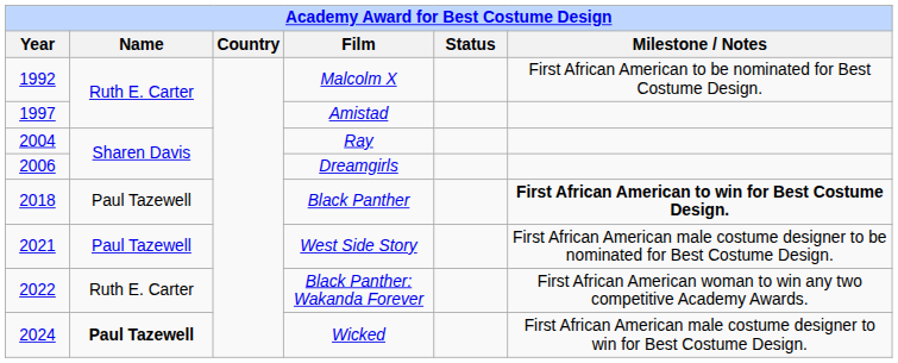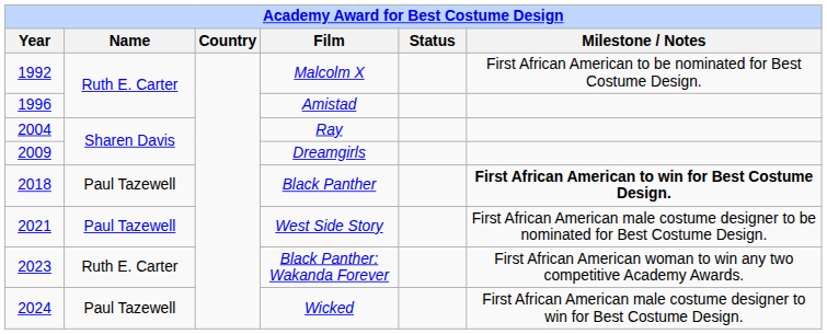 <table class="wikitable" style="text-align: center">
 <tr style="background:#bfd7ff;">
 <td colspan="6" style="text-align:center;"><strong><a href='#'>Academy Award for Best Costume Design</a></strong></td>
 </tr>
 <tr style="background:#ebf5ff;">
 <th style="width:075px;">Year</th>
 <th style="width:200px;">Name</th>
 <th style="width:50px;">Country</th>
 <th style="width:200px;">Film</th>
 <th style="width:080px;">Status</th>
 <th style="width:650px;">Milestone / Notes</th>
 </tr>
 <tr>
 <td><a href='#'>1992</a></td>
 <td rowspan="2"><a href='#'>Ruth E. Carter</a></td>
 <td rowspan=8><div></div></td>
 <td><em><a href='#'>Malcolm X</a></em></td>
 <td></td>
 <td>First African American to be nominated for Best Costume Design.</td>
 </tr>
 <tr>
-<td><a href='#'>1997</a></td>
+<td><a href='#'>1996</a></td>
 <td><em><a href='#'>Amistad</a></em></td>
 <td></td>
 <td></td>
 </tr>
 <tr>
 <td><a href='#'>2004</a></td>
 <td rowspan="2"><a href='#'>Sharen Davis</a></td>
 <td><em><a href='#'>Ray</a></em></td>
 <td></td>
 <td></td>
 </tr>
 <tr>
-<td><a href='#'>2006</a></td>
+<td><a href='#'>2009</a></td>
 <td><em><a href='#'>Dreamgirls</a></em></td>
 <td></td>
 <td></td>
 </tr>
 <tr>
 <td><a href='#'>2018</a></td>
 <td>Paul Tazewell</td>
 <td><em><a href='#'>Black Panther</a></em></td>
 <td></td>
 <td><strong>First African American to win for Best Costume Design.</strong></td>
 </tr>
 <tr>
 <td><a href='#'>2021</a></td>
 <td><a href='#'>Paul Tazewell</a></td>
 <td><em><a href='#'>West Side Story</a></em></td>
 <td></td>
 <td>First African American male costume designer to be nominated for Best Costume Design.</td>
 </tr>
 <tr>
-<td><a href='#'>2022</a></td>
+<td><a href='#'>2023</a></td>
 <td>Ruth E. Carter</td>
 <td><em><a href='#'>Black Panther: Wakanda Forever</a></em></td>
 <td></td>
 <td>First African American woman to win any two competitive Academy Awards.</td>
 </tr>
 <tr>
 <td><a href='#'>2024</a></td>
-<td><strong>Paul Tazewell</strong></td>
+<td>Paul Tazewell</td>
 <td><em><a href='#'>Wicked</a></em></td>
 <td></td>
 <td>First African American male costume designer to win for Best Costume Design.</td>
 </tr>
 </table>
